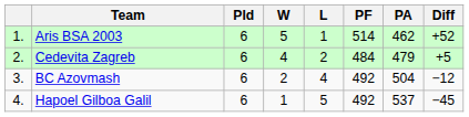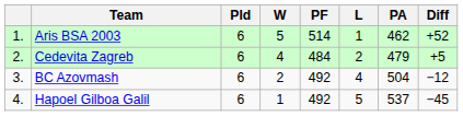 <table class="wikitable" style="text-align:center">
 <tr>
 <th width=25></th>
 <th width=220>Team</th>
 <th width=40>Pld</th>
 <th width=40>W</th>
+<th width=40>PF</th>
 <th width=40>L</th>
-<th width=40>PF</th>
 <th width=40>PA</th>
 <th width=40>Diff</th>
 </tr>
 <tr style="background: #ccffcc;">
 <td>1.</td>
 <td align=left> <a href='#'>Aris BSA 2003</a></td>
 <td>6</td>
 <td>5</td>
+<td>514</td>
 <td>1</td>
-<td>514</td>
 <td>462</td>
 <td>+52</td>
 </tr>
 <tr style="background: #ccffcc;">
 <td>2.</td>
 <td align=left> <a href='#'>Cedevita Zagreb</a></td>
 <td>6</td>
 <td>4</td>
+<td>484</td>
 <td>2</td>
-<td>484</td>
 <td>479</td>
 <td>+5</td>
 </tr>
 <tr style="background:;">
 <td>3.</td>
 <td align=left> <a href='#'>BC Azovmash</a></td>
 <td>6</td>
 <td>2</td>
+<td>492</td>
 <td>4</td>
-<td>492</td>
 <td>504</td>
 <td>−12</td>
 </tr>
 <tr style="background:;">
 <td>4.</td>
 <td align=left> <a href='#'>Hapoel Gilboa Galil</a></td>
 <td>6</td>
 <td>1</td>
+<td>492</td>
 <td>5</td>
-<td>492</td>
 <td>537</td>
 <td>−45</td>
 </tr>
 </table>
